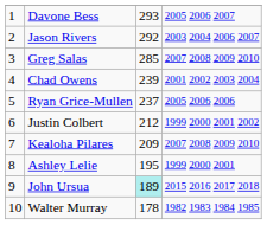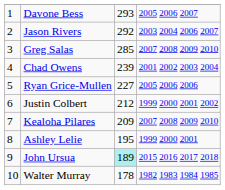 <table class="wikitable">
 <tr>
 </tr>
 <tr>
 <td>1</td>
 <td><a href='#'>Davone Bess</a></td>
 <td>293</td>
 <td style="font-size:80%;"><a href='#'>2005</a> <a href='#'>2006</a> <a href='#'>2007</a></td>
 </tr>
 <tr>
 <td>2</td>
 <td><a href='#'>Jason Rivers</a></td>
 <td>292</td>
 <td style="font-size:80%;"><a href='#'>2003</a> <a href='#'>2004</a> <a href='#'>2006</a> <a href='#'>2007</a></td>
 </tr>
 <tr>
 <td>3</td>
 <td><a href='#'>Greg Salas</a></td>
 <td>285</td>
 <td style="font-size:80%;"><a href='#'>2007</a> <a href='#'>2008</a> <a href='#'>2009</a> <a href='#'>2010</a></td>
 </tr>
 <tr>
 <td>4</td>
 <td><a href='#'>Chad Owens</a></td>
 <td>239</td>
 <td style="font-size:80%;"><a href='#'>2001</a> <a href='#'>2002</a> <a href='#'>2003</a> <a href='#'>2004</a></td>
 </tr>
 <tr>
 <td>5</td>
 <td><a href='#'>Ryan Grice-Mullen</a></td>
-<td>237</td>
+<td>227</td>
 <td style="font-size:80%;"><a href='#'>2005</a> <a href='#'>2006</a> <a href='#'>2006</a></td>
 </tr>
 <tr>
 <td>6</td>
 <td>Justin Colbert</td>
 <td>212</td>
 <td style="font-size:80%;"><a href='#'>1999</a> <a href='#'>2000</a> <a href='#'>2001</a> <a href='#'>2002</a></td>
 </tr>
 <tr>
 <td>7</td>
 <td><a href='#'>Kealoha Pilares</a></td>
 <td>209</td>
 <td style="font-size:80%;"><a href='#'>2007</a> <a href='#'>2008</a> <a href='#'>2009</a> <a href='#'>2010</a></td>
 </tr>
 <tr>
 <td>8</td>
 <td><a href='#'>Ashley Lelie</a></td>
 <td>195</td>
 <td style="font-size:80%;"><a href='#'>1999</a> <a href='#'>2000</a> <a href='#'>2001</a></td>
 </tr>
 <tr>
 <td>9</td>
 <td><a href='#'>John Ursua</a></td>
 <td style="background: paleturquoise;">189</td>
 <td style="font-size:80%;"><a href='#'>2015</a> <a href='#'>2016</a> <a href='#'>2017</a> <a href='#'>2018</a></td>
 </tr>
 <tr>
 <td>10</td>
 <td>Walter Murray</td>
 <td>178</td>
 <td style="font-size:80%;"><a href='#'>1982</a> <a href='#'>1983</a> <a href='#'>1984</a> <a href='#'>1985</a></td>
 </tr>
 </table>
